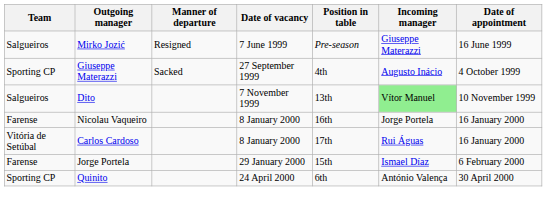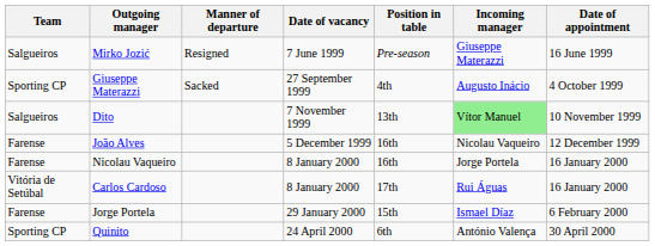 <table class="wikitable">
 <tr>
 <th>Team</th>
 <th>Outgoing manager</th>
 <th>Manner of departure</th>
 <th>Date of vacancy</th>
 <th>Position in table</th>
 <th>Incoming manager</th>
 <th>Date of appointment</th>
 </tr>
 <tr>
 <td>Salgueiros</td>
 <td> <a href='#'>Mirko Jozić</a></td>
 <td>Resigned</td>
 <td>7 June 1999</td>
 <td><em>Pre-season</em></td>
 <td> <a href='#'>Giuseppe Materazzi</a></td>
 <td>16 June 1999</td>
 </tr>
 <tr>
 <td>Sporting CP</td>
 <td> <a href='#'>Giuseppe Materazzi</a></td>
 <td>Sacked</td>
 <td>27 September 1999</td>
 <td>4th</td>
 <td> <a href='#'>Augusto Inácio</a></td>
 <td>4 October 1999</td>
 </tr>
 <tr>
 <td>Salgueiros</td>
 <td> <a href='#'>Dito</a></td>
 <td></td>
 <td>7 November 1999</td>
 <td>13th</td>
 <td style="background: lightgreen;"> Vítor Manuel</td>
 <td>10 November 1999</td>
 </tr>
 <tr>
 <td>Farense</td>
+<td> <a href='#'>João Alves</a></td>
+<td></td>
+<td>5 December 1999</td>
+<td>16th</td>
+<td> Nicolau Vaqueiro</td>
+<td>12 December 1999</td>
+</tr>
+<tr>
+<td>Farense</td>
 <td> Nicolau Vaqueiro</td>
 <td></td>
 <td>8 January 2000</td>
 <td>16th</td>
 <td> Jorge Portela</td>
 <td>16 January 2000</td>
 </tr>
 <tr>
 <td>Vitória de Setúbal</td>
 <td> <a href='#'>Carlos Cardoso</a></td>
 <td></td>
 <td>8 January 2000</td>
 <td>17th</td>
 <td> <a href='#'>Rui Águas</a></td>
 <td>16 January 2000</td>
 </tr>
 <tr>
 <td>Farense</td>
 <td> Jorge Portela</td>
 <td></td>
 <td>29 January 2000</td>
 <td>15th</td>
 <td> <a href='#'>Ismael Díaz</a></td>
 <td>6 February 2000</td>
 </tr>
 <tr>
 <td>Sporting CP</td>
 <td> <a href='#'>Quinito</a></td>
 <td></td>
 <td>24 April 2000</td>
 <td>6th</td>
 <td> António Valença</td>
 <td>30 April 2000</td>
 </tr>
 </table>
